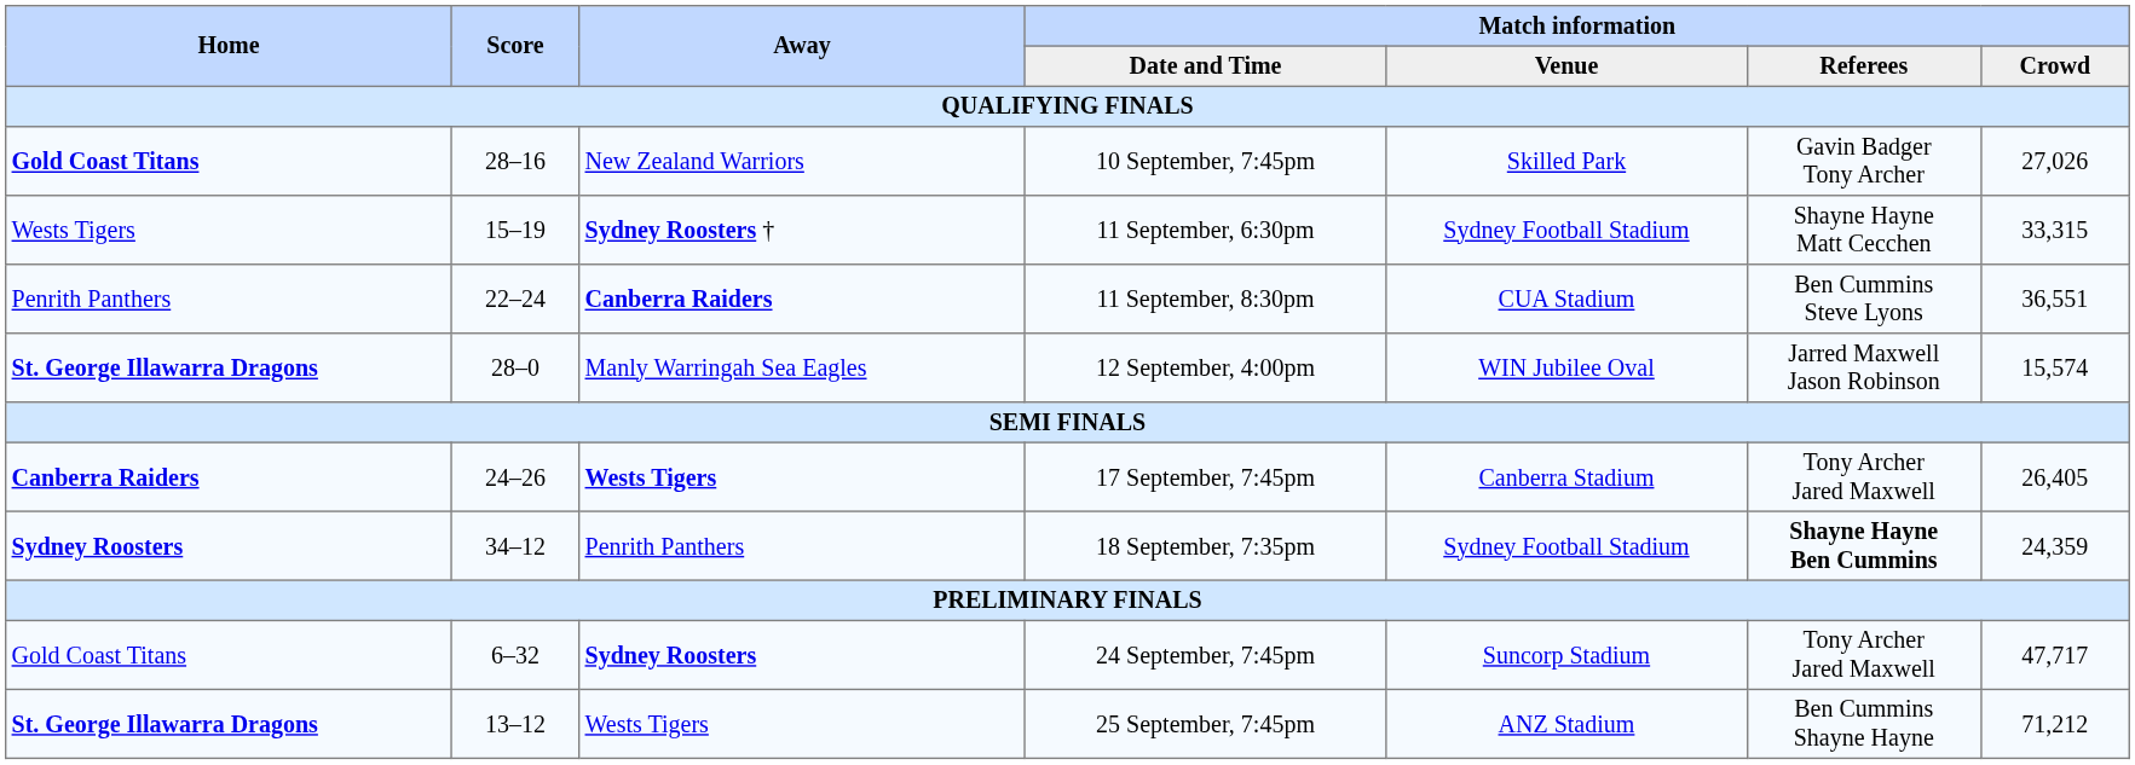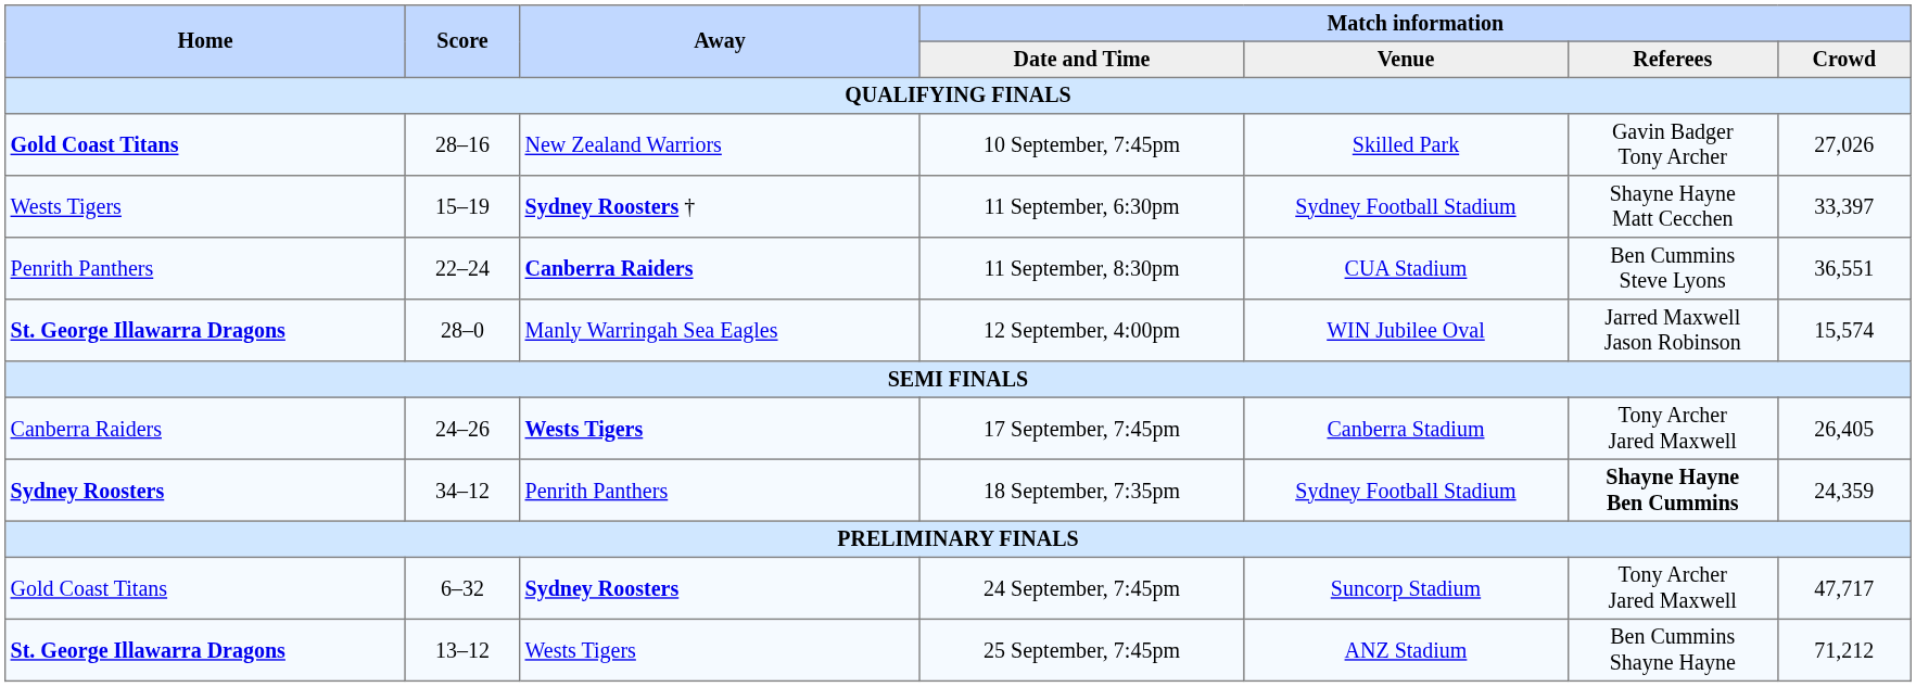 <table border="1" cellpadding="3" cellspacing="0" style="border-collapse:collapse; font-size:90%; text-align:center; width:100%;">
 <tr style="background:#c1d8ff;">
 <th rowspan="2" style="width:21%;">Home</th>
 <th rowspan="2" style="width:6%;">Score</th>
 <th rowspan="2" style="width:21%;">Away</th>
 <th colspan=6>Match information</th>
 </tr>
 <tr style="background:#efefef;">
 <th width=17%>Date and Time</th>
 <th width=17%>Venue</th>
 <th width=11%>Referees</th>
 <th width=7%>Crowd</th>
 </tr>
 <tr style="background:#d0e7ff;">
 <td colspan=7><strong>QUALIFYING FINALS</strong></td>
 </tr>
 <tr style="background:#f5faff;">
 <td align=left> <strong><a href='#'>Gold Coast Titans</a></strong></td>
 <td>28–16</td>
 <td align=left> <a href='#'>New Zealand Warriors</a></td>
 <td>10 September, 7:45pm</td>
 <td><a href='#'>Skilled Park</a></td>
 <td>Gavin Badger<br> Tony Archer</td>
 <td>27,026</td>
 </tr>
 <tr style="background:#f5faff;">
 <td align=left> <a href='#'>Wests Tigers</a></td>
 <td>15–19</td>
 <td align=left> <strong><a href='#'>Sydney Roosters</a></strong> †</td>
 <td>11 September, 6:30pm</td>
 <td><a href='#'>Sydney Football Stadium</a></td>
 <td>Shayne Hayne<br> Matt Cecchen</td>
-<td>33,315</td>
+<td>33,397</td>
 </tr>
 <tr style="background:#f5faff;">
 <td align=left> <a href='#'>Penrith Panthers</a></td>
 <td>22–24</td>
 <td align=left> <strong><a href='#'>Canberra Raiders</a></strong></td>
 <td>11 September, 8:30pm</td>
 <td><a href='#'>CUA Stadium</a></td>
 <td>Ben Cummins<br> Steve Lyons</td>
 <td>36,551</td>
 </tr>
 <tr style="background:#f5faff;">
 <td align=left> <strong><a href='#'>St. George Illawarra Dragons</a></strong></td>
 <td>28–0</td>
 <td align=left> <a href='#'>Manly Warringah Sea Eagles</a></td>
 <td>12 September, 4:00pm</td>
 <td><a href='#'>WIN Jubilee Oval</a></td>
 <td>Jarred Maxwell<br> Jason Robinson</td>
 <td>15,574</td>
 </tr>
 <tr style="background:#d0e7ff;">
 <td colspan=7><strong>SEMI FINALS</strong></td>
 </tr>
 <tr style="background:#f5faff;">
-<td align=left><strong> <a href='#'>Canberra Raiders</a></strong></td>
+<td align=left> <a href='#'>Canberra Raiders</a></td>
 <td>24–26</td>
 <td align=left> <strong><a href='#'>Wests Tigers</a></strong></td>
 <td>17 September, 7:45pm</td>
 <td><a href='#'>Canberra Stadium</a></td>
 <td>Tony Archer<br>Jared Maxwell</td>
 <td>26,405</td>
 </tr>
 <tr style="background:#f5faff;">
 <td align=left> <strong><a href='#'>Sydney Roosters</a></strong></td>
 <td>34–12</td>
 <td align=left> <a href='#'>Penrith Panthers</a></td>
 <td>18 September, 7:35pm</td>
 <td><a href='#'>Sydney Football Stadium</a></td>
 <td><strong>Shayne Hayne<br>Ben Cummins</strong></td>
 <td>24,359</td>
 </tr>
 <tr style="background:#d0e7ff;">
 <td colspan=7><strong>PRELIMINARY FINALS</strong></td>
 </tr>
 <tr style="background:#f5faff;">
 <td align=left> <a href='#'>Gold Coast Titans</a></td>
 <td>6–32</td>
 <td align=left> <strong><a href='#'>Sydney Roosters</a></strong></td>
 <td>24 September, 7:45pm</td>
 <td><a href='#'>Suncorp Stadium</a></td>
 <td>Tony Archer<br>Jared Maxwell</td>
 <td>47,717</td>
 </tr>
 <tr style="background:#f5faff;">
 <td align=left> <strong><a href='#'>St. George Illawarra Dragons</a></strong></td>
 <td>13–12</td>
 <td align=left> <a href='#'>Wests Tigers</a></td>
 <td>25 September, 7:45pm</td>
 <td><a href='#'>ANZ Stadium</a></td>
 <td>Ben Cummins<br>Shayne Hayne</td>
 <td>71,212</td>
 </tr>
 </table>
